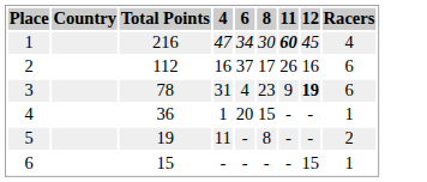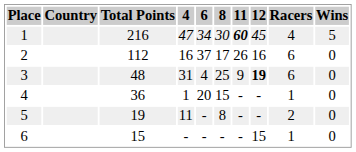 <table border="0" style="border: 1px solid #999; background-color:#FFFFFF; text-align:center">
 <tr align="center" bgcolor="#CCCCCC">
 <th>Place</th>
 <th>Country</th>
 <th>Total Points</th>
 <th>4</th>
 <th>6</th>
 <th>8</th>
 <th>11</th>
 <th>12</th>
 <th>Racers</th>
+<th>Wins</th>
 </tr>
 <tr bgcolor="#EFEFEF">
 <td>1</td>
 <td align="left"></td>
 <td>216</td>
 <td><em>47</em></td>
 <td><em>34</em></td>
 <td><em>30</em></td>
 <td><strong><em>60</em></strong></td>
 <td><em>45</em></td>
 <td>4</td>
+<td>5</td>
 </tr>
 <tr>
 <td>2</td>
 <td align="left"></td>
 <td>112</td>
 <td>16</td>
 <td>37</td>
 <td>17</td>
 <td>26</td>
 <td>16</td>
 <td>6</td>
+<td>0</td>
 </tr>
 <tr bgcolor="#EFEFEF">
 <td>3</td>
 <td align="left"></td>
-<td>78</td>
+<td>48</td>
 <td>31</td>
 <td>4</td>
-<td>23</td>
+<td>25</td>
 <td>9</td>
 <td><strong>19</strong></td>
 <td>6</td>
+<td>0</td>
 </tr>
 <tr>
 <td>4</td>
 <td align="left"></td>
 <td>36</td>
 <td>1</td>
 <td>20</td>
 <td>15</td>
 <td>-</td>
 <td>-</td>
 <td>1</td>
+<td>0</td>
 </tr>
 <tr bgcolor="#EFEFEF">
 <td>5</td>
 <td align="left"></td>
 <td>19</td>
 <td>11</td>
 <td>-</td>
 <td>8</td>
 <td>-</td>
 <td>-</td>
 <td>2</td>
+<td>0</td>
 </tr>
 <tr>
 <td>6</td>
 <td align="left"></td>
 <td>15</td>
 <td>-</td>
 <td>-</td>
 <td>-</td>
 <td>-</td>
 <td>15</td>
 <td>1</td>
+<td>0</td>
 </tr>
 </table>
